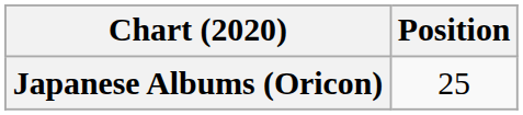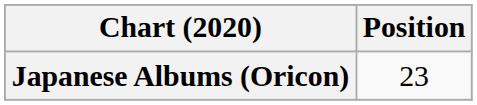 <table class="wikitable plainrowheaders" style="text-align:center">
 <tr>
 <th scope="col">Chart (2020)</th>
 <th scope="col">Position</th>
 </tr>
 <tr>
 <th scope="row">Japanese Albums (Oricon)</th>
-<td>25</td>
+<td>23</td>
 </tr>
 </table>
